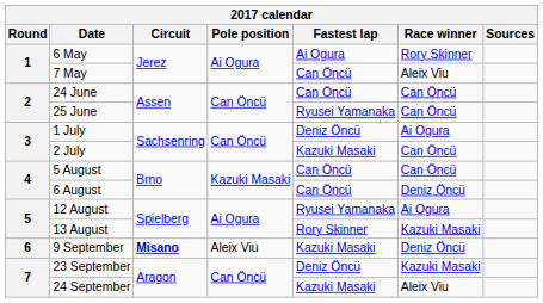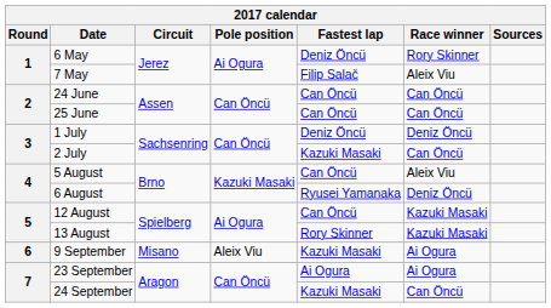 <table class="wikitable" style="font-size: 85%">
 <tr>
 <th colspan=7>2017 calendar</th>
 </tr>
 <tr>
 <th>Round</th>
 <th>Date</th>
 <th>Circuit</th>
 <th>Pole position</th>
 <th>Fastest lap</th>
 <th>Race winner</th>
 <th>Sources</th>
 </tr>
 <tr>
 <th rowspan=2>1</th>
 <td>6 May</td>
 <td rowspan=2> <a href='#'>Jerez</a></td>
 <td rowspan=2> <a href='#'>Ai Ogura</a></td>
-<td> <a href='#'>Ai Ogura</a></td>
+<td> <a href='#'>Deniz Öncü</a></td>
 <td> <a href='#'>Rory Skinner</a></td>
 <td align=center></td>
 </tr>
 <tr>
 <td>7 May</td>
-<td> <a href='#'>Can Öncü</a></td>
+<td> <a href='#'>Filip Salač</a></td>
 <td> Aleix Viu</td>
 <td align=center></td>
 </tr>
 <tr>
 <th rowspan=2>2</th>
 <td>24 June</td>
 <td rowspan=2> <a href='#'>Assen</a></td>
 <td rowspan=2> <a href='#'>Can Öncü</a></td>
 <td> <a href='#'>Can Öncü</a></td>
 <td> <a href='#'>Can Öncü</a></td>
 <td align=center></td>
 </tr>
 <tr>
 <td>25 June</td>
-<td> <a href='#'>Ryusei Yamanaka</a></td>
+<td> <a href='#'>Can Öncü</a></td>
 <td> <a href='#'>Can Öncü</a></td>
 <td align=center></td>
 </tr>
 <tr>
 <th rowspan=2>3</th>
 <td>1 July</td>
 <td rowspan=2> <a href='#'>Sachsenring</a></td>
 <td rowspan=2> <a href='#'>Can Öncü</a></td>
 <td> <a href='#'>Deniz Öncü</a></td>
-<td> <a href='#'>Ai Ogura</a></td>
+<td> <a href='#'>Deniz Öncü</a></td>
 <td align=center></td>
 </tr>
 <tr>
 <td>2 July</td>
 <td> <a href='#'>Kazuki Masaki</a></td>
 <td> <a href='#'>Can Öncü</a></td>
 <td align=center></td>
 </tr>
 <tr>
 <th rowspan=2>4</th>
 <td>5 August</td>
 <td rowspan=2> <a href='#'>Brno</a></td>
 <td rowspan=2> <a href='#'>Kazuki Masaki</a></td>
 <td> <a href='#'>Can Öncü</a></td>
-<td> <a href='#'>Can Öncü</a></td>
+<td> Aleix Viu</td>
 <td align=center></td>
 </tr>
 <tr>
 <td>6 August</td>
-<td> <a href='#'>Can Öncü</a></td>
+<td> <a href='#'>Ryusei Yamanaka</a></td>
 <td> <a href='#'>Deniz Öncü</a></td>
 <td align=center></td>
 </tr>
 <tr>
 <th rowspan=2>5</th>
 <td>12 August</td>
 <td rowspan=2> <a href='#'>Spielberg</a></td>
 <td rowspan=2> <a href='#'>Ai Ogura</a></td>
-<td> <a href='#'>Ryusei Yamanaka</a></td>
-<td> <a href='#'>Ai Ogura</a></td>
+<td> <a href='#'>Can Öncü</a></td>
+<td> <a href='#'>Kazuki Masaki</a></td>
 <td align=center></td>
 </tr>
 <tr>
 <td>13 August</td>
 <td> <a href='#'>Rory Skinner</a></td>
 <td> <a href='#'>Kazuki Masaki</a></td>
 <td align=center></td>
 </tr>
 <tr>
 <th>6</th>
 <td>9 September</td>
-<td><strong> <a href='#'>Misano</a></strong></td>
+<td> <a href='#'>Misano</a></td>
 <td> Aleix Viu</td>
 <td> <a href='#'>Kazuki Masaki</a></td>
-<td> <a href='#'>Deniz Öncü</a></td>
+<td> <a href='#'>Ai Ogura</a></td>
 <td align=center></td>
 </tr>
 <tr>
 <th rowspan=2>7</th>
 <td>23 September</td>
 <td rowspan=2> <a href='#'>Aragon</a></td>
 <td rowspan=2> <a href='#'>Can Öncü</a></td>
-<td> <a href='#'>Deniz Öncü</a></td>
-<td> <a href='#'>Kazuki Masaki</a></td>
+<td> <a href='#'>Ai Ogura</a></td>
+<td> <a href='#'>Ai Ogura</a></td>
 <td align=center></td>
 </tr>
 <tr>
 <td>24 September</td>
 <td> <a href='#'>Kazuki Masaki</a></td>
-<td> Aleix Viu</td>
+<td> <a href='#'>Can Öncü</a></td>
 <td align=center></td>
 </tr>
 </table>
